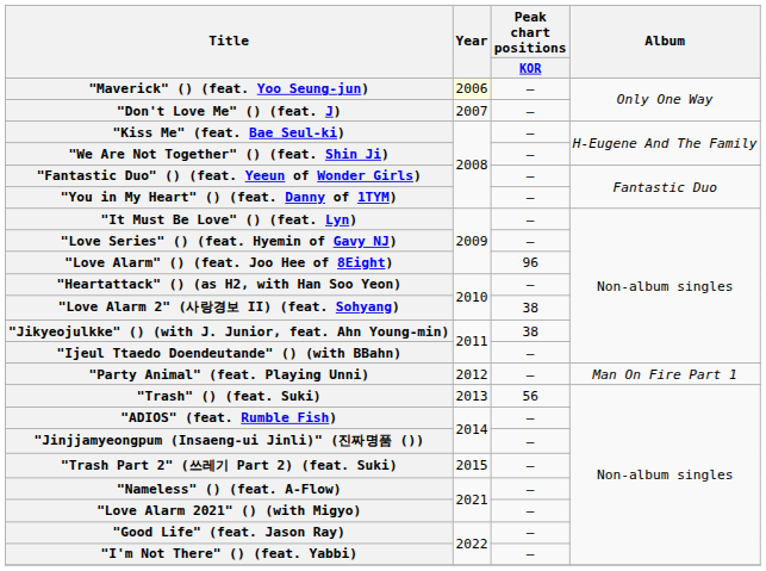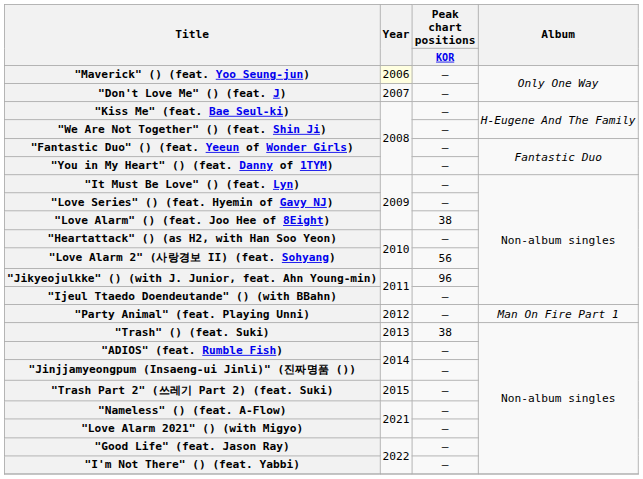 <table class="wikitable plainrowheaders" style="text-align:center;">
 <tr>
 <th scope="col" rowspan="2">Title</th>
 <th scope="col" rowspan="2">Year</th>
 <th scope="col">Peak chart positions</th>
 <th scope="col" rowspan="2">Album</th>
 </tr>
 <tr>
 <th scope="col" style="width:2.5em;font-size:90%;"><a href='#'>KOR</a><br></th>
 </tr>
 <tr>
 <th scope="row">"Maverick" () (feat. <a href='#'>Yoo Seung-jun</a>)</th>
 <td style="background: lightyellow;">2006</td>
 <td>—</td>
 <td rowspan="2"><em>Only One Way</em></td>
 </tr>
 <tr>
 <th scope="row">"Don't Love Me" () (feat. <a href='#'>J</a>)</th>
 <td>2007</td>
 <td>—</td>
 </tr>
 <tr>
 <th scope="row">"Kiss Me" (feat. <a href='#'>Bae Seul-ki</a>)</th>
 <td rowspan="4">2008</td>
 <td>—</td>
 <td rowspan="2"><em>H-Eugene And The Family</em></td>
 </tr>
 <tr>
 <th scope="row">"We Are Not Together" () (feat. <a href='#'>Shin Ji</a>)</th>
 <td>—</td>
 </tr>
 <tr>
 <th scope="row">"Fantastic Duo" () (feat. <a href='#'>Yeeun</a> of <a href='#'>Wonder Girls</a>)</th>
 <td>—</td>
 <td rowspan="2"><em>Fantastic Duo</em></td>
 </tr>
 <tr>
 <th scope="row">"You in My Heart" () (feat. <a href='#'>Danny</a> of <a href='#'>1TYM</a>)</th>
 <td>—</td>
 </tr>
 <tr>
 <th scope="row">"It Must Be Love" () (feat. <a href='#'>Lyn</a>)</th>
 <td rowspan="3">2009</td>
 <td>—</td>
 <td rowspan="7">Non-album singles</td>
 </tr>
 <tr>
 <th scope="row">"Love Series" () (feat. Hyemin of <a href='#'>Gavy NJ</a>)</th>
 <td>—</td>
 </tr>
 <tr>
 <th scope="row">"Love Alarm" () (feat. Joo Hee of <a href='#'>8Eight</a>)</th>
-<td>96</td>
+<td>38</td>
 </tr>
 <tr>
 <th scope="row">"Heartattack" () (as H2, with Han Soo Yeon)</th>
 <td rowspan="2">2010</td>
 <td>—</td>
 </tr>
 <tr>
 <th scope="row">"Love Alarm 2" (사랑경보 II) (feat. <a href='#'>Sohyang</a>)</th>
-<td>38</td>
+<td>56</td>
 </tr>
 <tr>
 <th scope="row">"Jikyeojulkke" () (with J. Junior, feat. Ahn Young-min)</th>
 <td rowspan="2">2011</td>
-<td>38</td>
+<td>96</td>
 </tr>
 <tr>
 <th scope="row">"Ijeul Ttaedo Doendeutande" () (with BBahn)</th>
 <td>—</td>
 </tr>
 <tr>
 <th scope="row">"Party Animal" (feat. Playing Unni)</th>
 <td>2012</td>
 <td>—</td>
 <td><em>Man On Fire Part 1</em></td>
 </tr>
 <tr>
 <th scope="row">"Trash" () (feat. Suki)</th>
 <td>2013</td>
-<td>56</td>
+<td>38</td>
 <td rowspan="8">Non-album singles</td>
 </tr>
 <tr>
 <th scope="row">"ADIOS" (feat. <a href='#'>Rumble Fish</a>)</th>
 <td rowspan="2">2014</td>
 <td>—</td>
 </tr>
 <tr>
 <th scope="row">"Jinjjamyeongpum (Insaeng-ui Jinli)" (진짜명품 ())</th>
 <td>—</td>
 </tr>
 <tr>
 <th scope="row">"Trash Part 2" (쓰레기 Part 2) (feat. Suki)</th>
 <td>2015</td>
 <td>—</td>
 </tr>
 <tr>
 <th scope="row">"Nameless" () (feat. A-Flow)</th>
 <td rowspan="2">2021</td>
 <td>—</td>
 </tr>
 <tr>
 <th scope="row">"Love Alarm 2021" () (with Migyo)</th>
 <td>—</td>
 </tr>
 <tr>
 <th scope="row">"Good Life" (feat. Jason Ray)</th>
 <td rowspan="2">2022</td>
 <td>—</td>
 </tr>
 <tr>
 <th scope="row">"I'm Not There" () (feat. Yabbi)</th>
 <td>—</td>
 </tr>
 <tr>
 </tr>
 </table>
